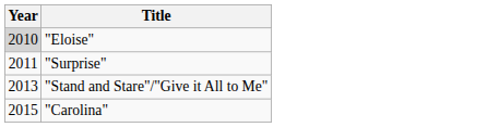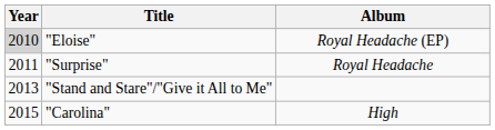 <table class="wikitable" style="text-align:center;">
 <tr>
 <th scope="col">Year</th>
 <th scope="col">Title</th>
+<th scope="col" width="220">Album</th>
 </tr>
 <tr>
 <td style="background: lightgrey;">2010</td>
 <td align="left">"Eloise"</td>
+<td><em>Royal Headache</em> (EP)</td>
 </tr>
 <tr>
 <td>2011</td>
 <td align="left">"Surprise"</td>
+<td><em>Royal Headache</em></td>
 </tr>
 <tr>
 <td>2013</td>
 <td align="left">"Stand and Stare"/"Give it All to Me"</td>
+<td></td>
 </tr>
 <tr>
 <td>2015</td>
 <td align="left">"Carolina"</td>
+<td><em>High</em></td>
 </tr>
 </table>
